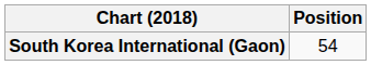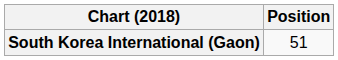 <table class="wikitable sortable plainrowheaders" style="text-align:center">
 <tr>
 <th scope="col">Chart (2018)</th>
 <th scope="col">Position</th>
 </tr>
 <tr>
 <th scope="row">South Korea International (Gaon)</th>
-<td>54</td>
+<td>51</td>
 </tr>
 </table>
